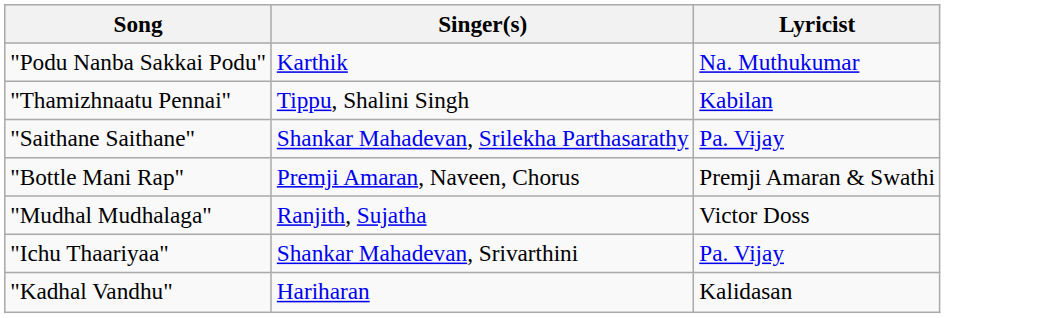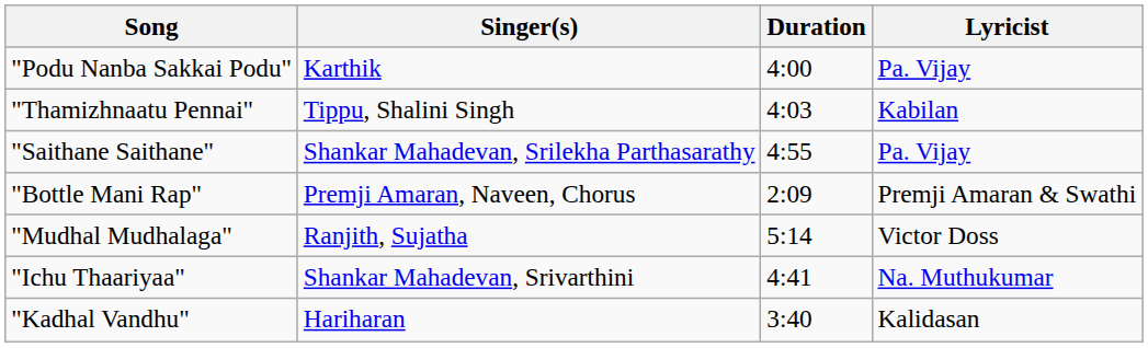 <table class="wikitable" style="font-size:95%;">
 <tr>
 <th>Song</th>
 <th>Singer(s)</th>
+<th>Duration</th>
 <th>Lyricist</th>
 </tr>
 <tr>
 <td>"Podu Nanba Sakkai Podu"</td>
 <td><a href='#'>Karthik</a></td>
-<td><a href='#'>Na. Muthukumar</a></td>
+<td>4:00</td>
+<td><a href='#'>Pa. Vijay</a></td>
 </tr>
 <tr>
 <td>"Thamizhnaatu Pennai"</td>
 <td><a href='#'>Tippu</a>, Shalini Singh</td>
+<td>4:03</td>
 <td><a href='#'>Kabilan</a></td>
 </tr>
 <tr>
 <td>"Saithane Saithane"</td>
 <td><a href='#'>Shankar Mahadevan</a>, <a href='#'>Srilekha Parthasarathy</a></td>
+<td>4:55</td>
 <td><a href='#'>Pa. Vijay</a></td>
 </tr>
 <tr>
 <td>"Bottle Mani Rap"</td>
 <td><a href='#'>Premji Amaran</a>, Naveen, Chorus</td>
+<td>2:09</td>
 <td>Premji Amaran & Swathi</td>
 </tr>
 <tr>
 <td>"Mudhal Mudhalaga"</td>
 <td><a href='#'>Ranjith</a>, <a href='#'>Sujatha</a></td>
+<td>5:14</td>
 <td>Victor Doss</td>
 </tr>
 <tr>
 <td>"Ichu Thaariyaa"</td>
 <td><a href='#'>Shankar Mahadevan</a>, Srivarthini</td>
-<td><a href='#'>Pa. Vijay</a></td>
+<td>4:41</td>
+<td><a href='#'>Na. Muthukumar</a></td>
 </tr>
 <tr>
 <td>"Kadhal Vandhu"</td>
 <td><a href='#'>Hariharan</a></td>
+<td>3:40</td>
 <td>Kalidasan</td>
 </tr>
 </table>
